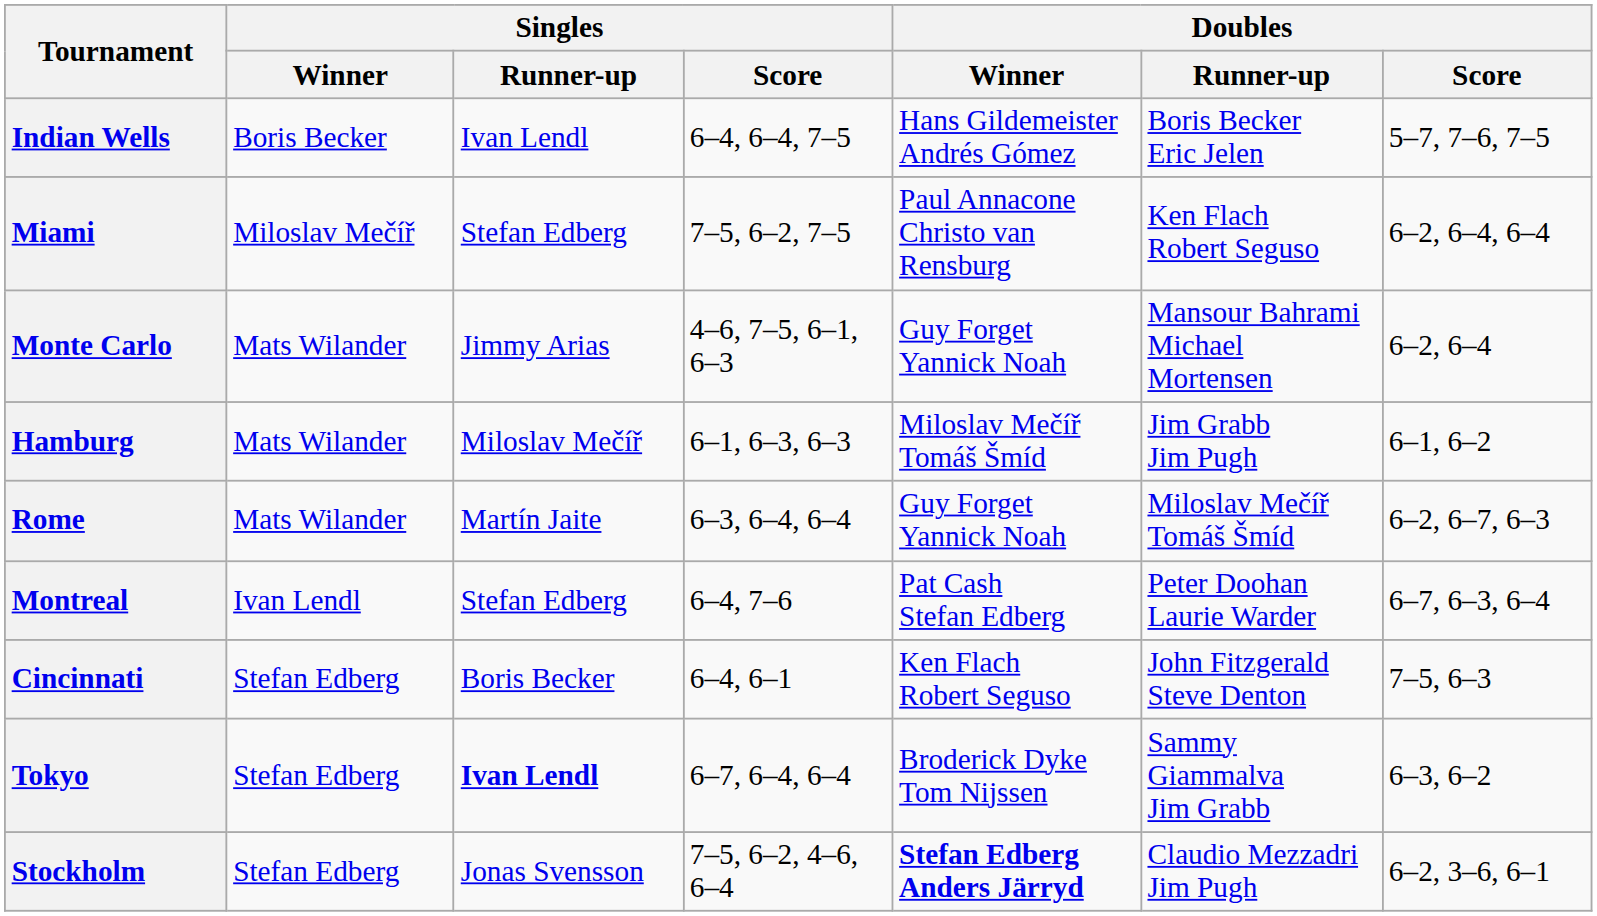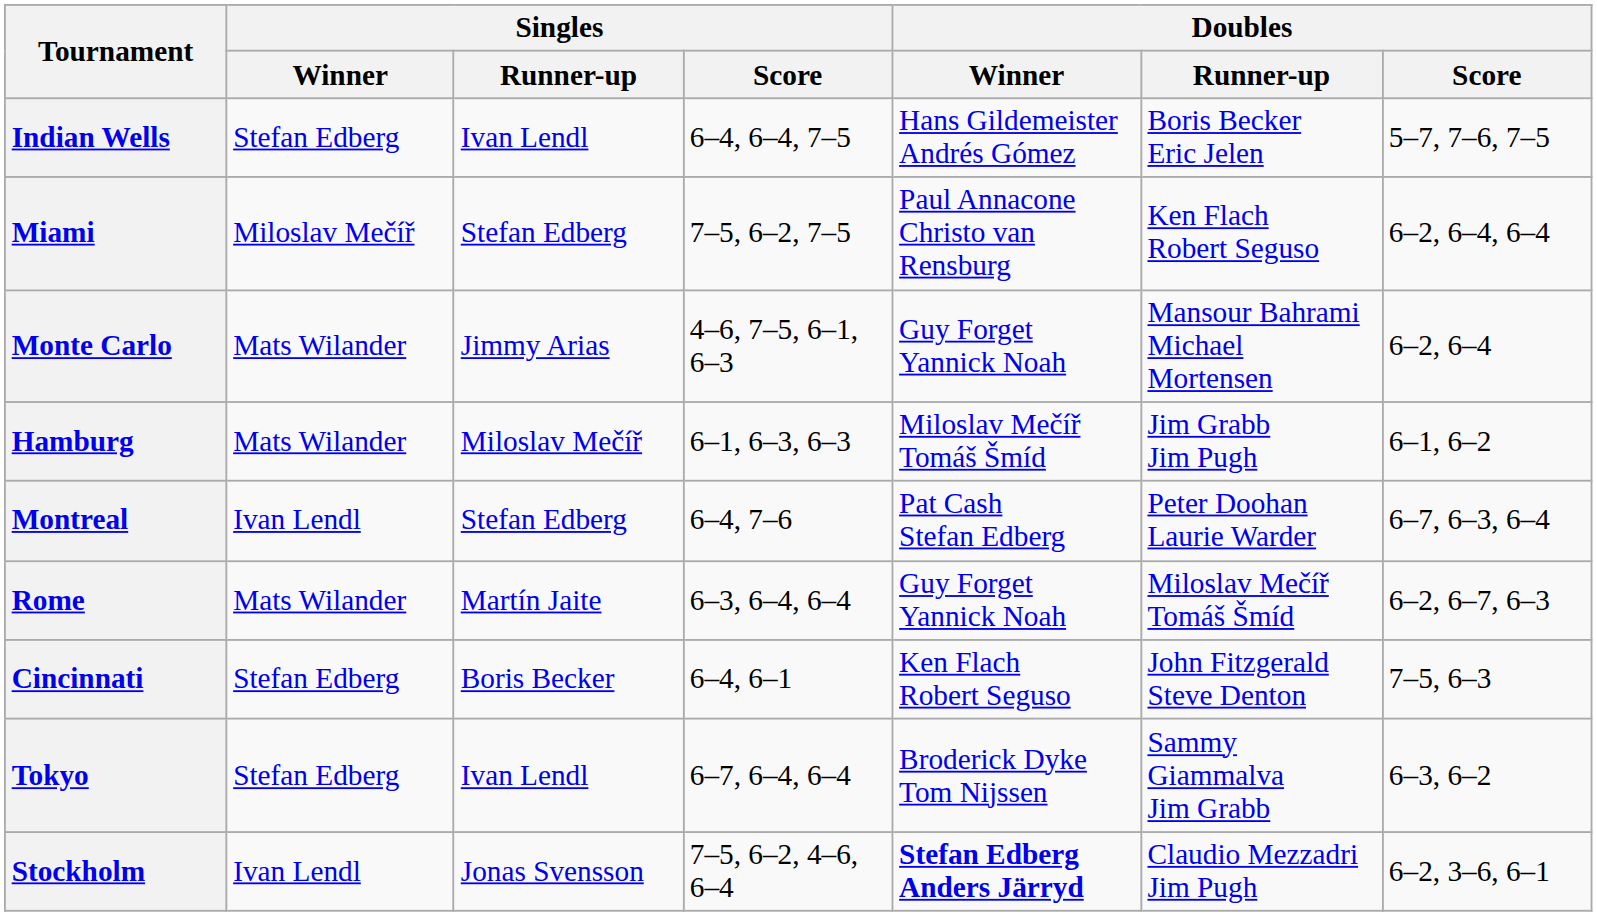 <table class=wikitable>
 <tr>
 <th style="width:140px;" rowspan="2">Tournament</th>
 <th style="width:170px;" colspan="3">Singles</th>
 <th style="width:170px;" colspan="3">Doubles</th>
 </tr>
 <tr>
 <th style="width:170px">Winner</th>
 <th style="width:170px">Runner-up</th>
 <th style="width:170px">Score</th>
 <th style="width:170px">Winner</th>
 <th style="width:170px">Runner-up</th>
 <th style="width:170px">Score</th>
 </tr>
 <tr>
 <th scope="row" style="text-align: left;"><a href='#'>Indian Wells</a></th>
-<td> <a href='#'>Boris Becker</a></td>
+<td> <a href='#'>Stefan Edberg</a></td>
 <td> <a href='#'>Ivan Lendl</a></td>
 <td>6–4, 6–4, 7–5</td>
 <td> <a href='#'>Hans Gildemeister</a> <br>  <a href='#'>Andrés Gómez</a></td>
 <td> <a href='#'>Boris Becker</a> <br>  <a href='#'>Eric Jelen</a></td>
 <td>5–7, 7–6, 7–5</td>
 </tr>
 <tr>
 <th scope="row" style="text-align: left;"><a href='#'>Miami</a></th>
 <td> <a href='#'>Miloslav Mečíř</a></td>
 <td> <a href='#'>Stefan Edberg</a></td>
 <td>7–5, 6–2, 7–5</td>
 <td> <a href='#'>Paul Annacone</a> <br>  <a href='#'>Christo van Rensburg</a></td>
 <td> <a href='#'>Ken Flach</a> <br>  <a href='#'>Robert Seguso</a></td>
 <td>6–2, 6–4, 6–4</td>
 </tr>
 <tr>
 <th scope="row" style="text-align: left;"><a href='#'>Monte Carlo</a></th>
 <td> <a href='#'>Mats Wilander</a></td>
 <td> <a href='#'>Jimmy Arias</a></td>
 <td>4–6, 7–5, 6–1, 6–3</td>
 <td> <a href='#'>Guy Forget</a> <br>  <a href='#'>Yannick Noah</a></td>
 <td> <a href='#'>Mansour Bahrami</a> <br>  <a href='#'>Michael Mortensen</a></td>
 <td>6–2, 6–4</td>
 </tr>
 <tr>
 <th scope="row" style="text-align: left;"><a href='#'>Hamburg</a></th>
 <td> <a href='#'>Mats Wilander</a></td>
 <td> <a href='#'>Miloslav Mečíř</a></td>
 <td>6–1, 6–3, 6–3</td>
 <td> <a href='#'>Miloslav Mečíř</a> <br>  <a href='#'>Tomáš Šmíd</a></td>
 <td> <a href='#'>Jim Grabb</a> <br>  <a href='#'>Jim Pugh</a></td>
 <td>6–1, 6–2</td>
 </tr>
 <tr>
+<th scope="row" style="text-align: left;"><a href='#'>Montreal</a></th>
+<td> <a href='#'>Ivan Lendl</a></td>
+<td> <a href='#'>Stefan Edberg</a></td>
+<td>6–4, 7–6</td>
+<td> <a href='#'>Pat Cash</a> <br>  <a href='#'>Stefan Edberg</a></td>
+<td> <a href='#'>Peter Doohan</a> <br>  <a href='#'>Laurie Warder</a></td>
+<td>6–7, 6–3, 6–4</td>
+</tr>
+<tr>
 <th scope="row" style="text-align: left;"><a href='#'>Rome</a></th>
 <td> <a href='#'>Mats Wilander</a></td>
 <td> <a href='#'>Martín Jaite</a></td>
 <td>6–3, 6–4, 6–4</td>
 <td> <a href='#'>Guy Forget</a> <br>  <a href='#'>Yannick Noah</a></td>
 <td> <a href='#'>Miloslav Mečíř</a> <br>  <a href='#'>Tomáš Šmíd</a></td>
 <td>6–2, 6–7, 6–3</td>
-</tr>
-<tr>
-<th scope="row" style="text-align: left;"><a href='#'>Montreal</a></th>
-<td> <a href='#'>Ivan Lendl</a></td>
-<td> <a href='#'>Stefan Edberg</a></td>
-<td>6–4, 7–6</td>
-<td> <a href='#'>Pat Cash</a> <br>  <a href='#'>Stefan Edberg</a></td>
-<td> <a href='#'>Peter Doohan</a> <br>  <a href='#'>Laurie Warder</a></td>
-<td>6–7, 6–3, 6–4</td>
 </tr>
 <tr>
 <th scope="row" style="text-align: left;"><a href='#'>Cincinnati</a></th>
 <td> <a href='#'>Stefan Edberg</a></td>
 <td> <a href='#'>Boris Becker</a></td>
 <td>6–4, 6–1</td>
 <td> <a href='#'>Ken Flach</a> <br>  <a href='#'>Robert Seguso</a></td>
 <td> <a href='#'>John Fitzgerald</a> <br>  <a href='#'>Steve Denton</a></td>
 <td>7–5, 6–3</td>
 </tr>
 <tr>
 <th scope="row" style="text-align: left;"><a href='#'>Tokyo</a></th>
 <td> <a href='#'>Stefan Edberg</a></td>
-<td><strong> <a href='#'>Ivan Lendl</a></strong></td>
+<td> <a href='#'>Ivan Lendl</a></td>
 <td>6–7, 6–4, 6–4</td>
 <td> <a href='#'>Broderick Dyke</a> <br>  <a href='#'>Tom Nijssen</a></td>
 <td> <a href='#'>Sammy Giammalva</a> <br>  <a href='#'>Jim Grabb</a></td>
 <td>6–3, 6–2</td>
 </tr>
 <tr>
 <th scope="row" style="text-align: left;"><a href='#'>Stockholm</a></th>
-<td> <a href='#'>Stefan Edberg</a></td>
+<td> <a href='#'>Ivan Lendl</a></td>
 <td> <a href='#'>Jonas Svensson</a></td>
 <td>7–5, 6–2, 4–6, 6–4</td>
 <td><strong> <a href='#'>Stefan Edberg</a> <br>   <a href='#'>Anders Järryd</a></strong></td>
 <td> <a href='#'>Claudio Mezzadri</a> <br>  <a href='#'>Jim Pugh</a></td>
 <td>6–2, 3–6, 6–1</td>
 </tr>
 </table>
